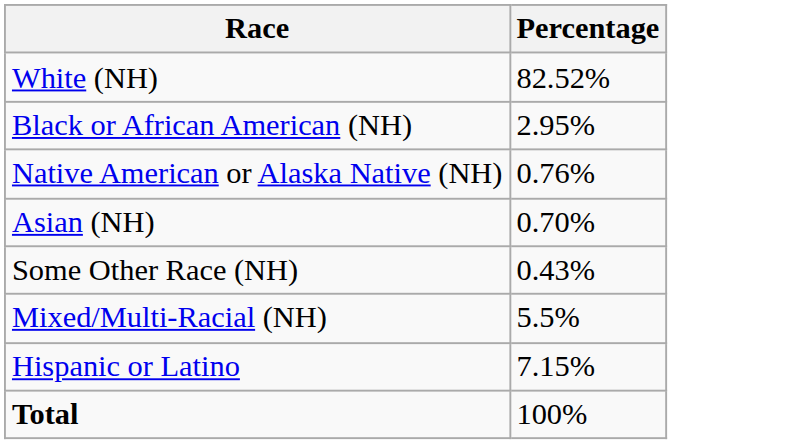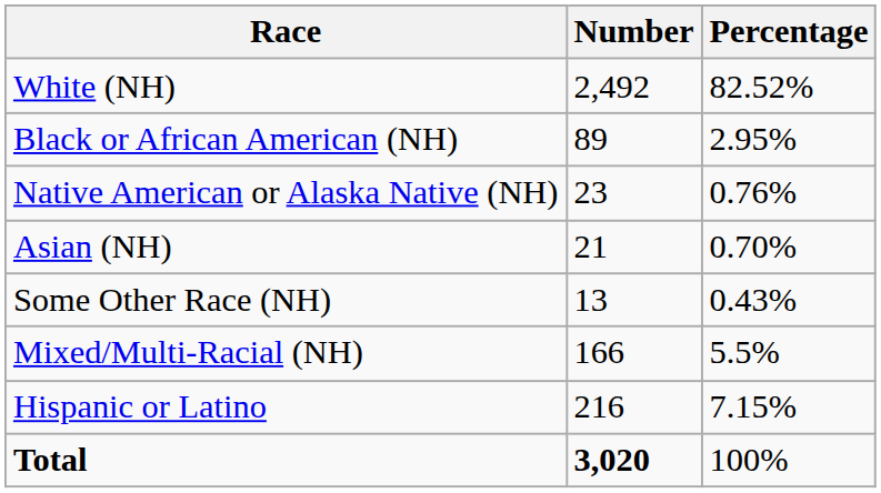 <table class="wikitable">
 <tr>
 <th>Race</th>
+<th>Number</th>
 <th>Percentage</th>
 </tr>
 <tr>
 <td><a href='#'>White</a> (NH)</td>
+<td>2,492</td>
 <td>82.52%</td>
 </tr>
 <tr>
 <td><a href='#'>Black or African American</a> (NH)</td>
+<td>89</td>
 <td>2.95%</td>
 </tr>
 <tr>
 <td><a href='#'>Native American</a> or <a href='#'>Alaska Native</a> (NH)</td>
+<td>23</td>
 <td>0.76%</td>
 </tr>
 <tr>
 <td><a href='#'>Asian</a> (NH)</td>
+<td>21</td>
 <td>0.70%</td>
 </tr>
 <tr>
 <td>Some Other Race (NH)</td>
+<td>13</td>
 <td>0.43%</td>
 </tr>
 <tr>
 <td><a href='#'>Mixed/Multi-Racial</a> (NH)</td>
+<td>166</td>
 <td>5.5%</td>
 </tr>
 <tr>
 <td><a href='#'>Hispanic or Latino</a></td>
+<td>216</td>
 <td>7.15%</td>
 </tr>
 <tr>
 <td><strong>Total</strong></td>
+<td><strong>3,020</strong></td>
 <td>100%</td>
 </tr>
 </table>
